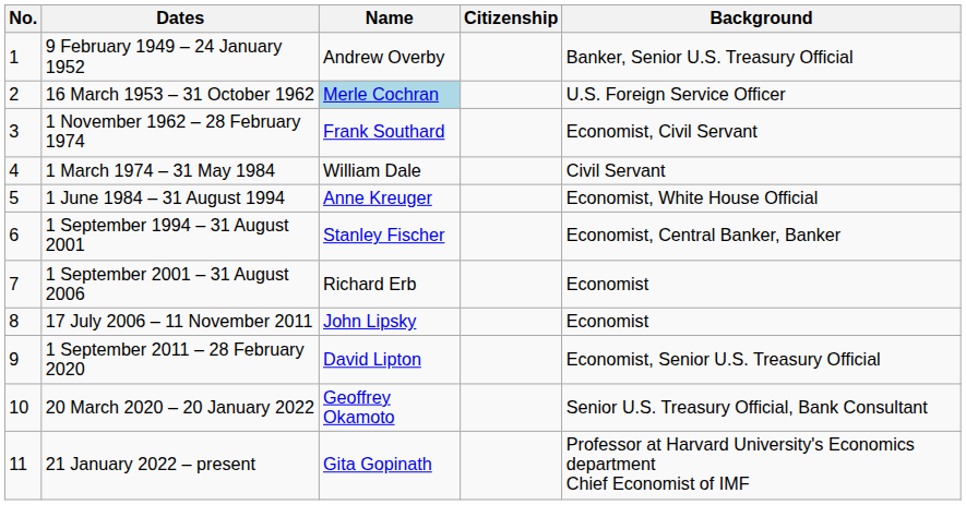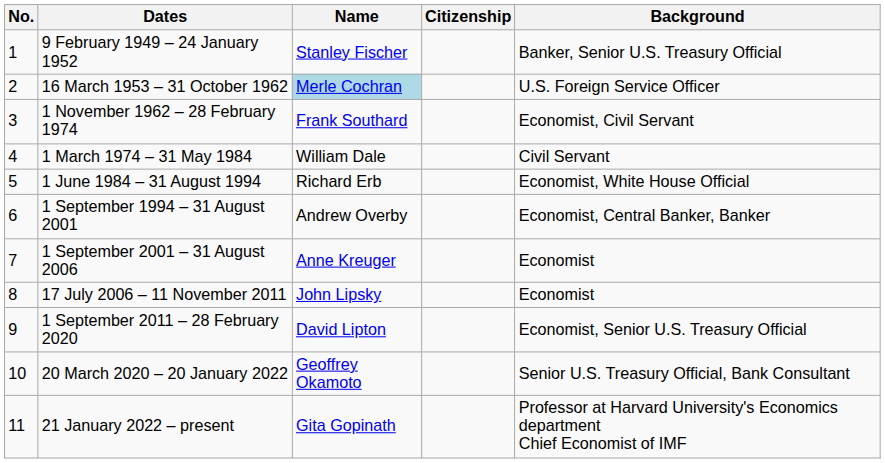 <table class="wikitable sortable">
 <tr>
 <th>No.</th>
 <th>Dates</th>
 <th>Name</th>
 <th>Citizenship</th>
 <th>Background</th>
 </tr>
 <tr>
 <td>1</td>
 <td>9 February 1949 – 24 January 1952</td>
-<td>Andrew Overby</td>
+<td><a href='#'>Stanley Fischer</a></td>
 <td></td>
 <td>Banker, Senior U.S. Treasury Official</td>
 </tr>
 <tr>
 <td>2</td>
 <td>16 March 1953 – 31 October 1962</td>
 <td style="background: lightblue;"><a href='#'>Merle Cochran</a></td>
 <td></td>
 <td>U.S. Foreign Service Officer</td>
 </tr>
 <tr>
 <td>3</td>
 <td>1 November 1962 – 28 February 1974</td>
 <td><a href='#'>Frank Southard</a></td>
 <td></td>
 <td>Economist, Civil Servant</td>
 </tr>
 <tr>
 <td>4</td>
 <td>1 March 1974 – 31 May 1984</td>
 <td>William Dale</td>
 <td></td>
 <td>Civil Servant</td>
 </tr>
 <tr>
 <td>5</td>
 <td>1 June 1984 – 31 August 1994</td>
-<td><a href='#'>Anne Kreuger</a></td>
+<td>Richard Erb</td>
 <td></td>
 <td>Economist, White House Official</td>
 </tr>
 <tr>
 <td>6</td>
 <td>1 September 1994 – 31 August 2001</td>
-<td><a href='#'>Stanley Fischer</a></td>
+<td>Andrew Overby</td>
 <td><br></td>
 <td>Economist, Central Banker, Banker</td>
 </tr>
 <tr>
 <td>7</td>
 <td>1 September 2001 – 31 August 2006</td>
-<td>Richard Erb</td>
+<td><a href='#'>Anne Kreuger</a></td>
 <td></td>
 <td>Economist</td>
 </tr>
 <tr>
 <td>8</td>
 <td>17 July 2006 – 11 November 2011</td>
 <td><a href='#'>John Lipsky</a></td>
 <td></td>
 <td>Economist</td>
 </tr>
 <tr>
 <td>9</td>
 <td>1 September 2011 – 28 February 2020</td>
 <td><a href='#'>David Lipton</a></td>
 <td></td>
 <td>Economist, Senior U.S. Treasury Official</td>
 </tr>
 <tr>
 <td>10</td>
 <td>20 March 2020 – 20 January 2022</td>
 <td><a href='#'>Geoffrey Okamoto</a></td>
 <td></td>
 <td>Senior U.S. Treasury Official, Bank Consultant</td>
 </tr>
 <tr>
 <td>11</td>
 <td>21 January 2022 – present</td>
 <td><a href='#'>Gita Gopinath</a></td>
 <td></td>
 <td>Professor at Harvard University's Economics department<br>Chief Economist of IMF</td>
 </tr>
 </table>
